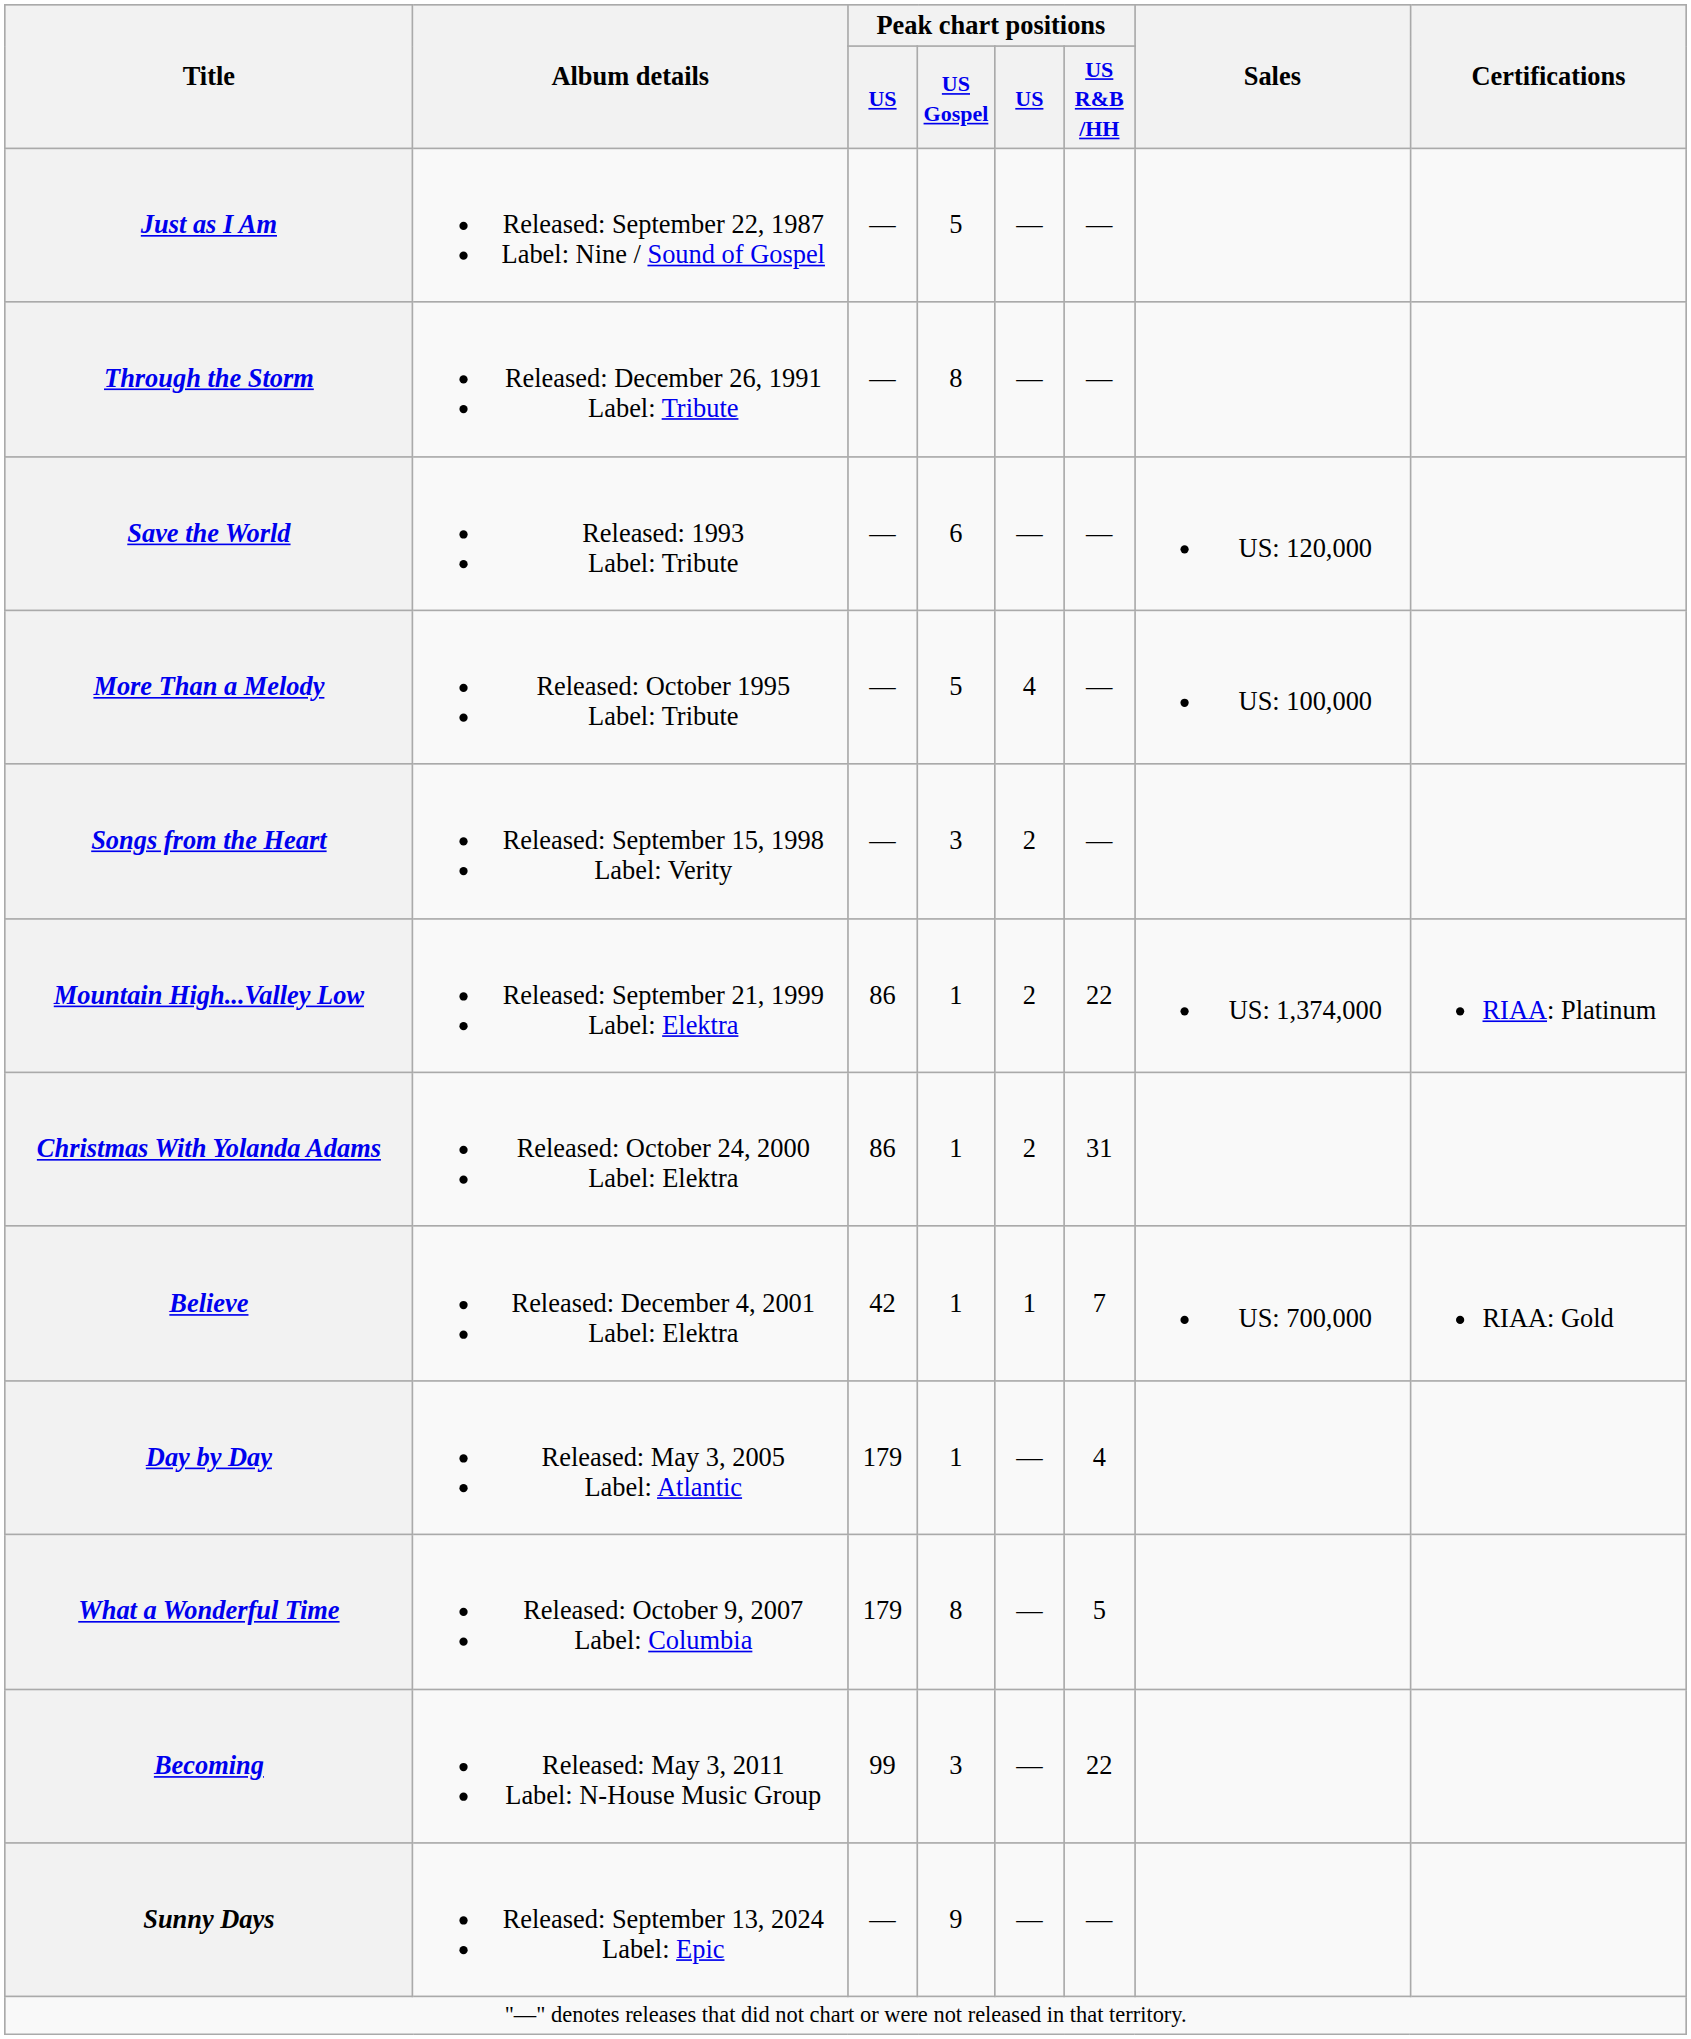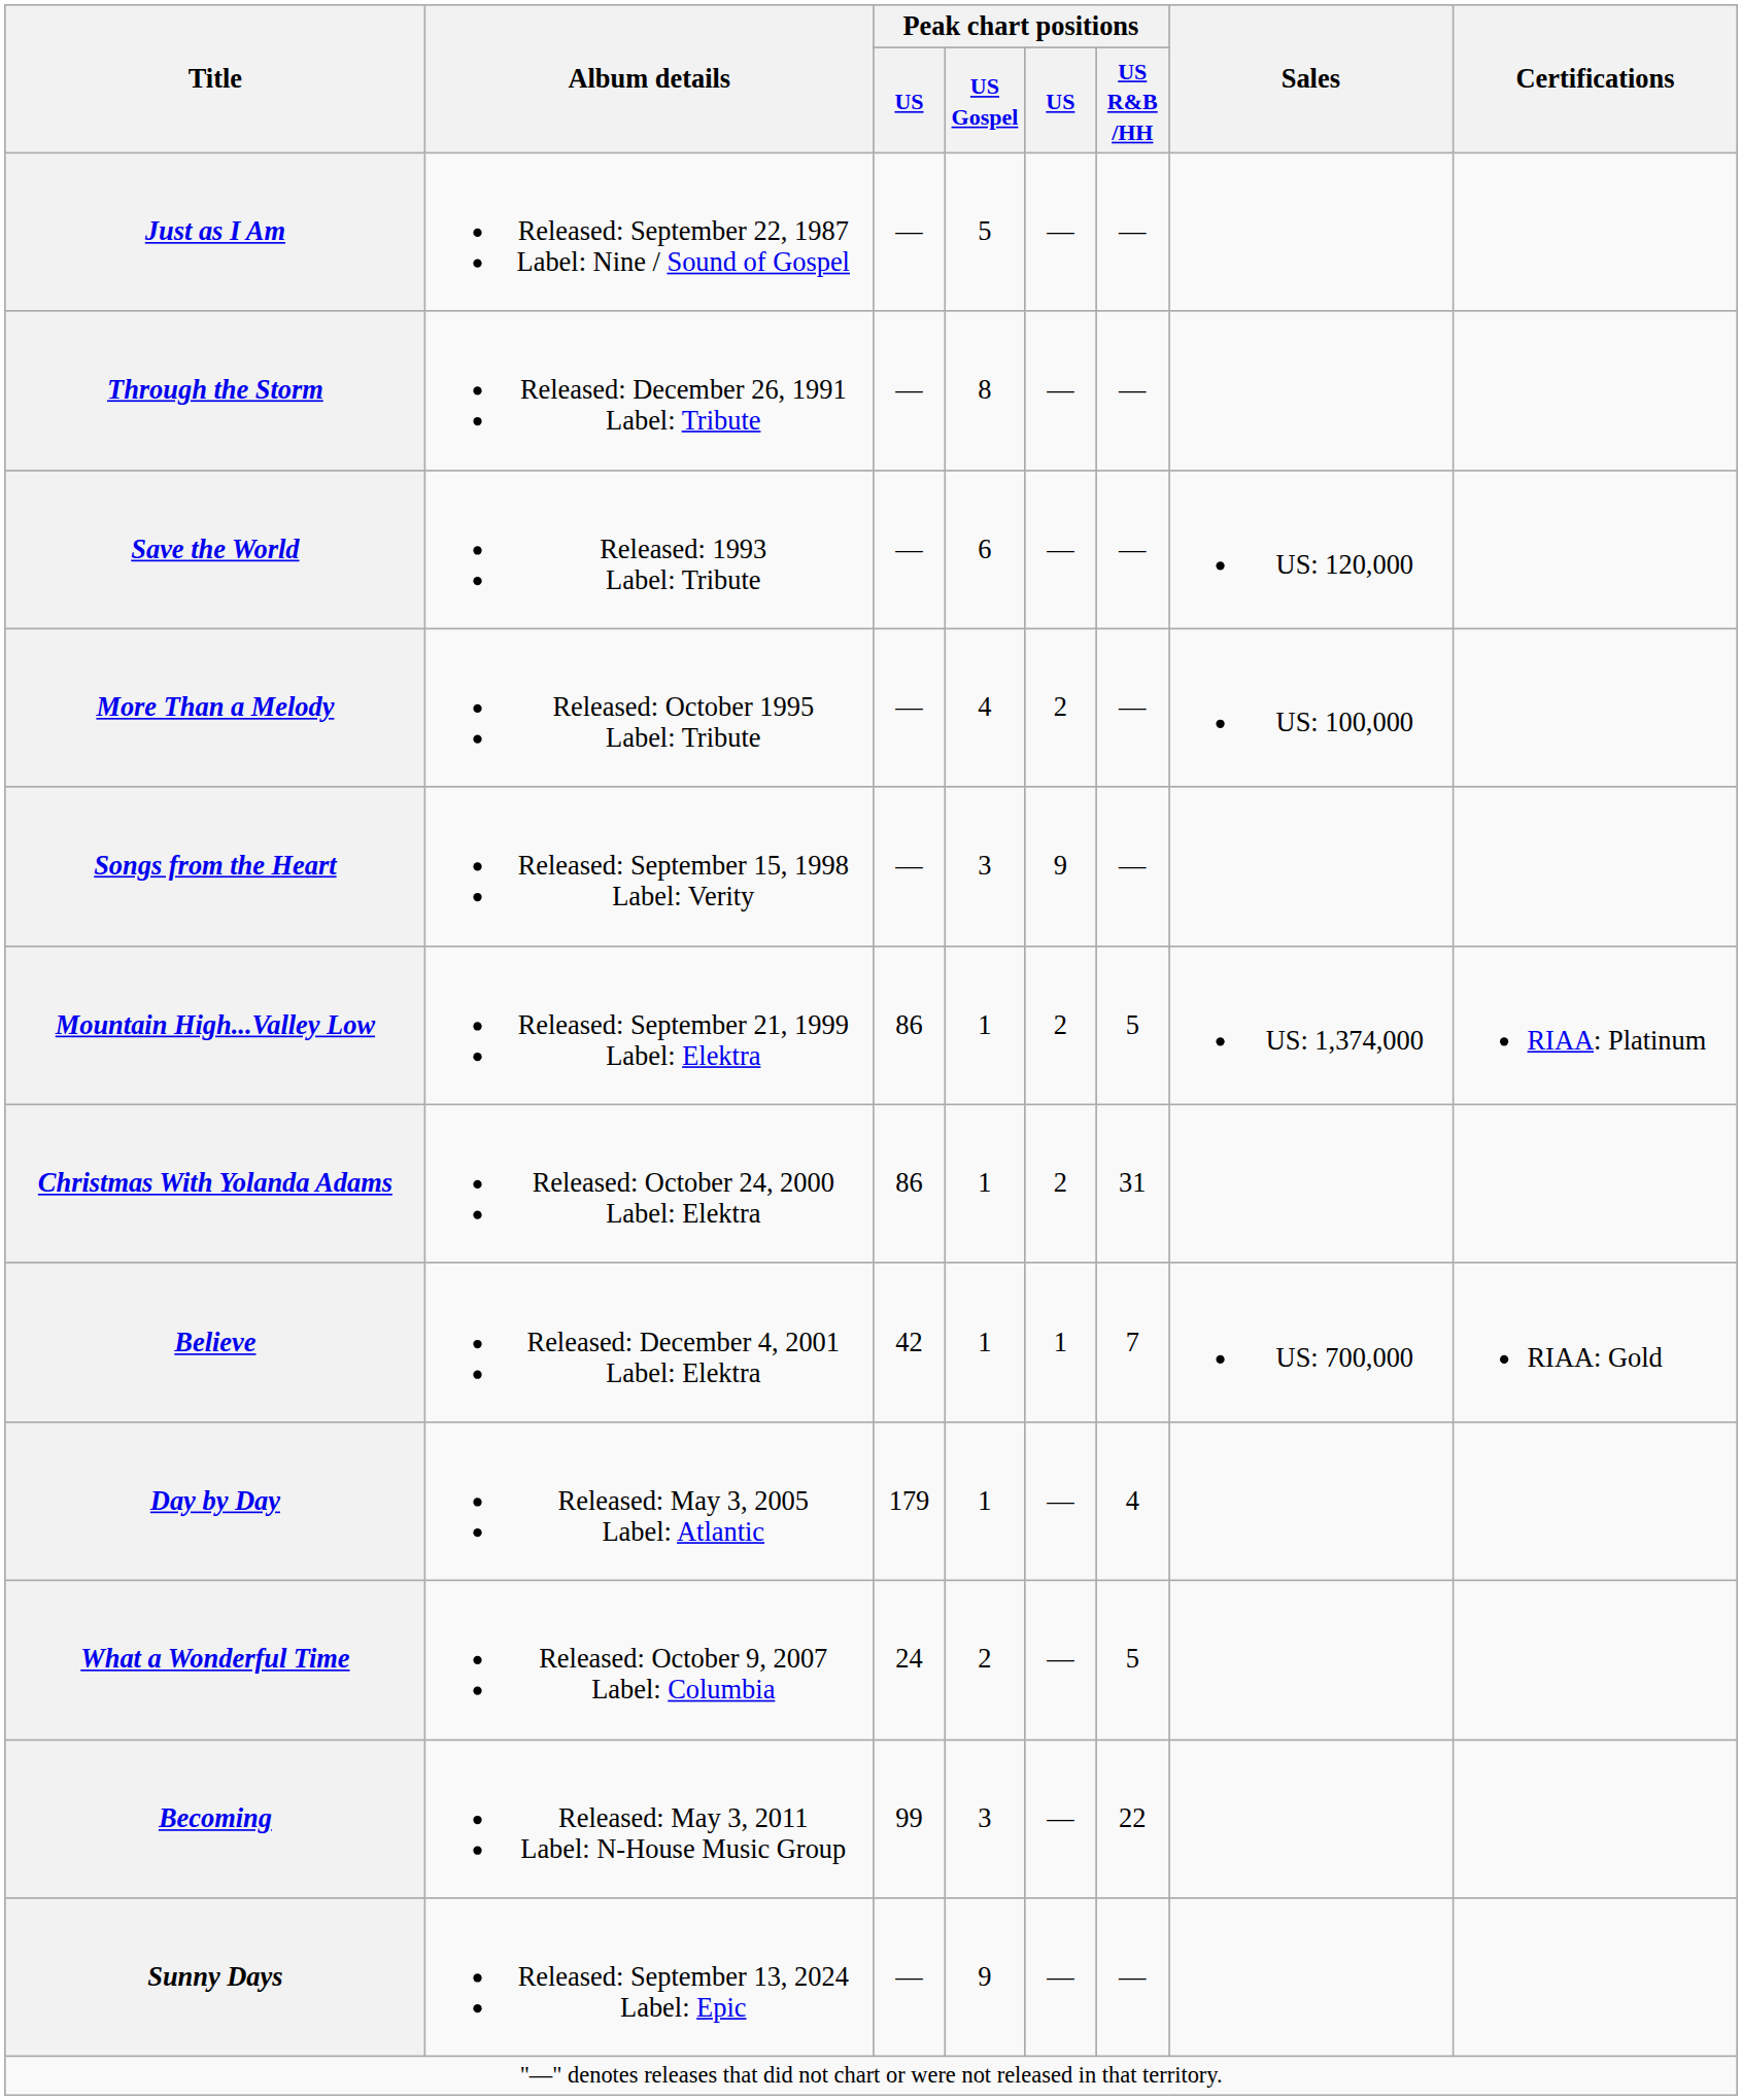 <table class="wikitable plainrowheaders" style="text-align:center;" border="1">
 <tr>
 <th scope="col" rowspan="2" style="width:15em;">Title</th>
 <th scope="col" rowspan="2" style="width:16em;">Album details</th>
 <th scope="col" colspan="4">Peak chart positions</th>
 <th scope="col" rowspan="2" style="width:10em;">Sales</th>
 <th scope="col" rowspan="2" style="width:10em;">Certifications</th>
 </tr>
 <tr>
 <th scope="col" style="width:35px;"><small><a href='#'>US</a></small><br></th>
 <th scope="col" style="width:35px;"><small><a href='#'>US Gospel</a></small><br></th>
 <th scope="col" style="width:35px;"><small><a href='#'>US </a></small><br></th>
 <th scope="col" style="width:35px;"><small><a href='#'>US<br>R&B<br>/HH</a></small><br></th>
 </tr>
 <tr>
 <th scope="row"><em><a href='#'>Just as I Am</a></em></th>
 <td><br><ul><li>Released: September 22, 1987</li><li>Label: Nine / <a href='#'>Sound of Gospel</a></li></ul></td>
 <td style="text-align:center;">—</td>
 <td style="text-align:center;">5</td>
 <td style="text-align:center;">—</td>
 <td style="text-align:center;">—</td>
 <td></td>
 <td></td>
 </tr>
 <tr>
 <th scope="row"><em><a href='#'>Through the Storm</a></em></th>
 <td><br><ul><li>Released: December 26, 1991</li><li>Label: <a href='#'>Tribute</a></li></ul></td>
 <td style="text-align:center;">—</td>
 <td style="text-align:center;">8</td>
 <td style="text-align:center;">—</td>
 <td style="text-align:center;">—</td>
 <td></td>
 <td></td>
 </tr>
 <tr>
 <th scope="row"><em><a href='#'>Save the World</a></em></th>
 <td><br><ul><li>Released: 1993</li><li>Label: Tribute</li></ul></td>
 <td style="text-align:center;">—</td>
 <td style="text-align:center;">6</td>
 <td style="text-align:center;">—</td>
 <td style="text-align:center;">—</td>
 <td><br><ul><li>US: 120,000</li></ul></td>
 <td></td>
 </tr>
 <tr>
 <th scope="row"><em><a href='#'>More Than a Melody</a></em></th>
 <td><br><ul><li>Released: October 1995</li><li>Label: Tribute</li></ul></td>
 <td style="text-align:center;">—</td>
-<td style="text-align:center;">5</td>
 <td style="text-align:center;">4</td>
+<td style="text-align:center;">2</td>
 <td style="text-align:center;">—</td>
 <td><br><ul><li>US: 100,000</li></ul></td>
 <td></td>
 </tr>
 <tr>
 <th scope="row"><em><a href='#'>Songs from the Heart</a></em></th>
 <td><br><ul><li>Released: September 15, 1998</li><li>Label: Verity</li></ul></td>
 <td style="text-align:center;">—</td>
 <td style="text-align:center;">3</td>
-<td style="text-align:center;">2</td>
+<td style="text-align:center;">9</td>
 <td style="text-align:center;">—</td>
 <td></td>
 <td></td>
 </tr>
 <tr>
 <th scope="row"><em><a href='#'>Mountain High...Valley Low</a></em></th>
 <td><br><ul><li>Released: September 21, 1999</li><li>Label: <a href='#'>Elektra</a></li></ul></td>
 <td style="text-align:center;">86</td>
 <td style="text-align:center;">1</td>
 <td style="text-align:center;">2</td>
-<td style="text-align:center;">22</td>
+<td style="text-align:center;">5</td>
 <td><br><ul><li>US: 1,374,000</li></ul></td>
 <td align="left"><br><ul><li><a href='#'>RIAA</a>: Platinum</li></ul></td>
 </tr>
 <tr>
 <th scope="row"><em><a href='#'>Christmas With Yolanda Adams</a></em></th>
 <td><br><ul><li>Released: October 24, 2000</li><li>Label: Elektra</li></ul></td>
 <td style="text-align:center;">86</td>
 <td style="text-align:center;">1</td>
 <td style="text-align:center;">2</td>
 <td style="text-align:center;">31</td>
 <td></td>
 <td></td>
 </tr>
 <tr>
 <th scope="row"><em><a href='#'>Believe</a></em></th>
 <td><br><ul><li>Released: December 4, 2001</li><li>Label: Elektra</li></ul></td>
 <td style="text-align:center;">42</td>
 <td style="text-align:center;">1</td>
 <td style="text-align:center;">1</td>
 <td style="text-align:center;">7</td>
 <td><br><ul><li>US: 700,000</li></ul></td>
 <td align="left"><br><ul><li>RIAA: Gold</li></ul></td>
 </tr>
 <tr>
 <th scope="row"><em><a href='#'>Day by Day</a></em></th>
 <td><br><ul><li>Released: May 3, 2005</li><li>Label: <a href='#'>Atlantic</a></li></ul></td>
 <td style="text-align:center;">179</td>
 <td style="text-align:center;">1</td>
 <td style="text-align:center;">—</td>
 <td style="text-align:center;">4</td>
 <td></td>
 <td></td>
 </tr>
 <tr>
 <th scope="row"><em><a href='#'>What a Wonderful Time</a></em></th>
 <td><br><ul><li>Released: October 9, 2007</li><li>Label: <a href='#'>Columbia</a></li></ul></td>
-<td style="text-align:center;">179</td>
-<td style="text-align:center;">8</td>
+<td style="text-align:center;">24</td>
+<td style="text-align:center;">2</td>
 <td style="text-align:center;">—</td>
 <td style="text-align:center;">5</td>
 <td></td>
 <td></td>
 </tr>
 <tr>
 <th scope="row"><em><a href='#'>Becoming</a></em></th>
 <td><br><ul><li>Released: May 3, 2011</li><li>Label: N-House Music Group</li></ul></td>
 <td style="text-align:center;">99</td>
 <td style="text-align:center;">3</td>
 <td style="text-align:center;">—</td>
 <td style="text-align:center;">22</td>
 <td></td>
 <td></td>
 </tr>
 <tr>
 <th scope="row"><em>Sunny Days</em></th>
 <td><br><ul><li>Released: September 13, 2024</li><li>Label: <a href='#'>Epic</a></li></ul></td>
 <td style="text-align:center;">—</td>
 <td style="text-align:center;">9</td>
 <td style="text-align:center;">—</td>
 <td style="text-align:center;">—</td>
 <td></td>
 <td></td>
 </tr>
 <tr>
 <td colspan="9" style="text-align:center; font-size:85%">"—" denotes releases that did not chart or were not released in that territory.</td>
 </tr>
 </table>
